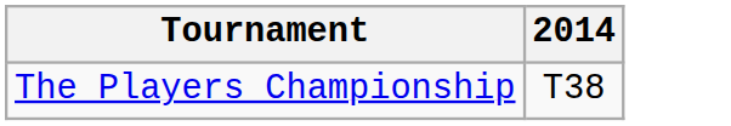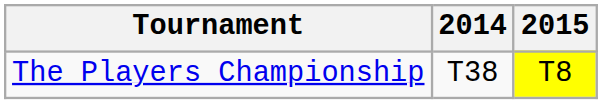 <table class="wikitable" style="font-size:95%;text-align:center;">
 <tr>
 <th>Tournament</th>
 <th>2014</th>
+<th>2015</th>
 </tr>
 <tr>
 <td align=left><a href='#'>The Players Championship</a></td>
 <td>T38</td>
+<td style="background:yellow;">T8</td>
 </tr>
 </table>
